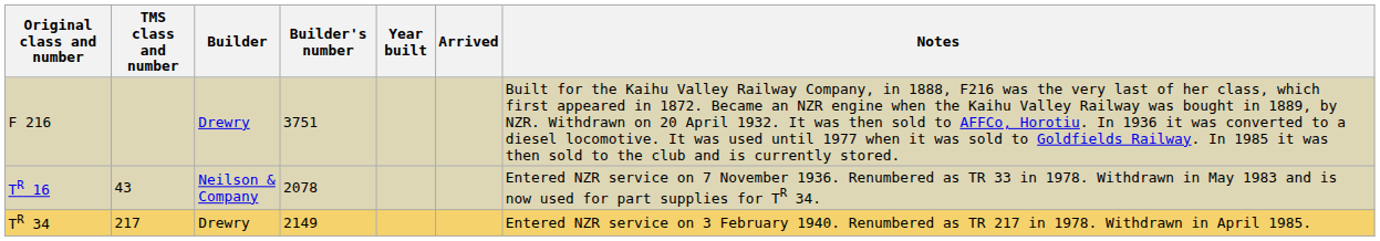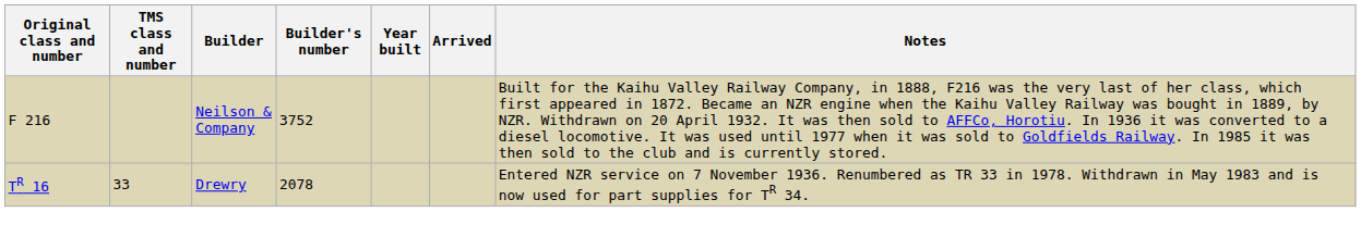 <table class="sortable wikitable" border="1">
 <tr>
 <th>Original class and number</th>
 <th>TMS class and number</th>
 <th>Builder</th>
 <th>Builder's number</th>
 <th>Year built</th>
 <th>Arrived</th>
 <th>Notes</th>
 </tr>
 <tr style="background:#DED7B6;">
 <td>F 216</td>
 <td></td>
-<td><a href='#'>Drewry</a></td>
-<td>3751</td>
+<td><a href='#'>Neilson & Company</a></td>
+<td>3752</td>
 <td></td>
 <td></td>
 <td>Built for the Kaihu Valley Railway Company, in 1888, F216 was the very last of her class, which first appeared in 1872. Became an NZR engine when the Kaihu Valley Railway was bought in 1889, by NZR. Withdrawn on 20 April 1932. It was then sold to <a href='#'>AFFCo, Horotiu</a>. In 1936 it was converted to a diesel locomotive. It was used until 1977 when it was sold to <a href='#'>Goldfields Railway</a>. In 1985 it was then sold to the club and is currently stored.</td>
 </tr>
 <tr style="background:#DED7B6;">
 <td><a href='#'>T<sup>R</sup> 16</a></td>
-<td>43</td>
-<td><a href='#'>Neilson & Company</a></td>
+<td>33</td>
+<td><a href='#'>Drewry</a></td>
 <td>2078</td>
 <td></td>
 <td></td>
 <td>Entered NZR service on 7 November 1936. Renumbered as TR 33 in 1978. Withdrawn in May 1983 and is now used for part supplies for T<sup>R</sup> 34.</td>
 </tr>
-<tr style="background:#F5D26C;">
-<td>T<sup>R</sup> 34</td>
-<td>217</td>
-<td>Drewry</td>
-<td>2149</td>
-<td></td>
-<td></td>
-<td>Entered NZR service on 3 February 1940. Renumbered as TR 217 in 1978. Withdrawn in April 1985.</td>
-</tr>
 </table>
